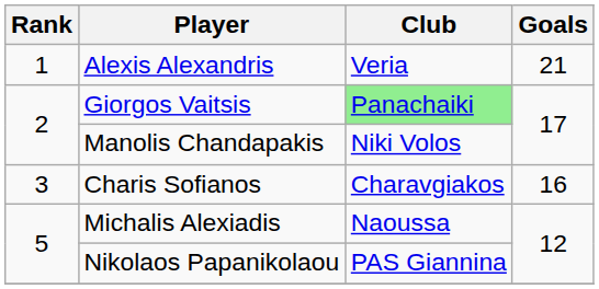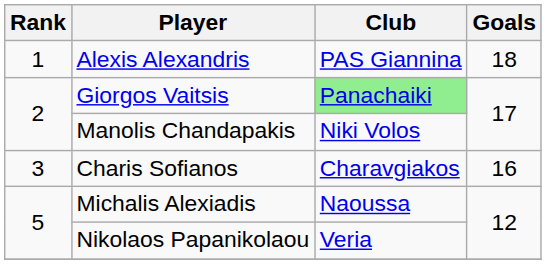 <table class="wikitable" style="text-align:center">
 <tr>
 <th>Rank</th>
 <th>Player</th>
 <th>Club</th>
 <th>Goals</th>
 </tr>
 <tr>
 <td>1</td>
 <td align="left"> <a href='#'>Alexis Alexandris</a></td>
-<td align="left"><a href='#'>Veria</a></td>
-<td>21</td>
+<td align="left"><a href='#'>PAS Giannina</a></td>
+<td>18</td>
 </tr>
 <tr>
 <td rowspan="2">2</td>
 <td align="left"> <a href='#'>Giorgos Vaitsis</a></td>
 <td align="left" style="background: lightgreen;"><a href='#'>Panachaiki</a></td>
 <td rowspan="2">17</td>
 </tr>
 <tr>
 <td align="left"> Manolis Chandapakis</td>
 <td align="left"><a href='#'>Niki Volos</a></td>
 </tr>
 <tr>
 <td>3</td>
 <td align="left"> Charis Sofianos</td>
 <td align="left"><a href='#'>Charavgiakos</a></td>
 <td>16</td>
 </tr>
 <tr>
 <td rowspan="2">5</td>
 <td align="left"> Michalis Alexiadis</td>
 <td align="left"><a href='#'>Naoussa</a></td>
 <td rowspan="2">12</td>
 </tr>
 <tr>
 <td align="left"> Nikolaos Papanikolaou</td>
-<td align="left"><a href='#'>PAS Giannina</a></td>
+<td align="left"><a href='#'>Veria</a></td>
 </tr>
 <tr>
 </tr>
 </table>
